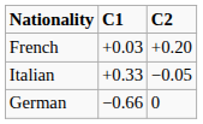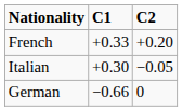 <table class="wikitable">
 <tr>
 <td><strong>Nationality</strong></td>
 <td><strong>C1</strong></td>
 <td><strong>C2</strong></td>
 </tr>
 <tr>
 <td>French</td>
-<td>+0.03</td>
+<td>+0.33</td>
 <td>+0.20</td>
 </tr>
 <tr>
 <td>Italian</td>
-<td>+0.33</td>
+<td>+0.30</td>
 <td>−0.05</td>
 </tr>
 <tr>
 <td>German</td>
 <td>−0.66</td>
 <td>0</td>
 </tr>
 </table>
